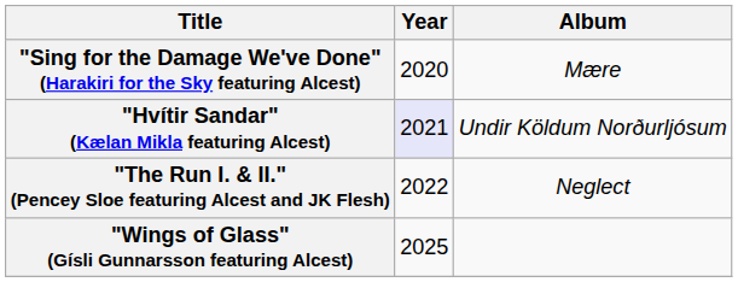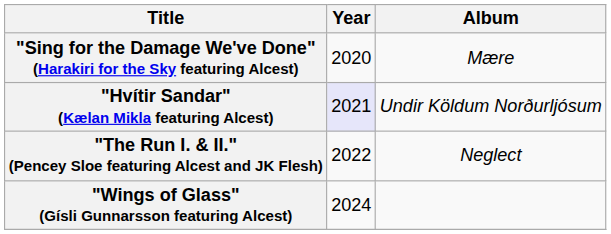 <table class="wikitable plainrowheaders" style="text-align:center;">
 <tr>
 <th scope="col" rowspan="1">Title</th>
 <th scope="col" rowspan="1">Year</th>
 <th scope="col" rowspan="1">Album</th>
 </tr>
 <tr>
 <th scope="row">"Sing for the Damage We've Done"<br><small>(<a href='#'>Harakiri for the Sky</a> featuring Alcest)</small></th>
 <td>2020</td>
 <td><em>Mӕre</em></td>
 </tr>
 <tr>
 <th scope="row">"Hvítir Sandar"<br><small>(<a href='#'>Kælan Mikla</a> featuring Alcest)</small></th>
 <td style="background: lavender;">2021</td>
 <td><em>Undir Köldum Norðurljósum</em></td>
 </tr>
 <tr>
 <th scope="row">"The Run I. & II."<br><small>(Pencey Sloe featuring Alcest and JK Flesh)</small></th>
 <td>2022</td>
 <td><em>Neglect</em></td>
 </tr>
 <tr>
 <th scope="row">"Wings of Glass"<br><small>(Gísli Gunnarsson featuring Alcest)</small></th>
-<td>2025</td>
+<td>2024</td>
 <td></td>
 </tr>
 <tr>
 </tr>
 </table>
